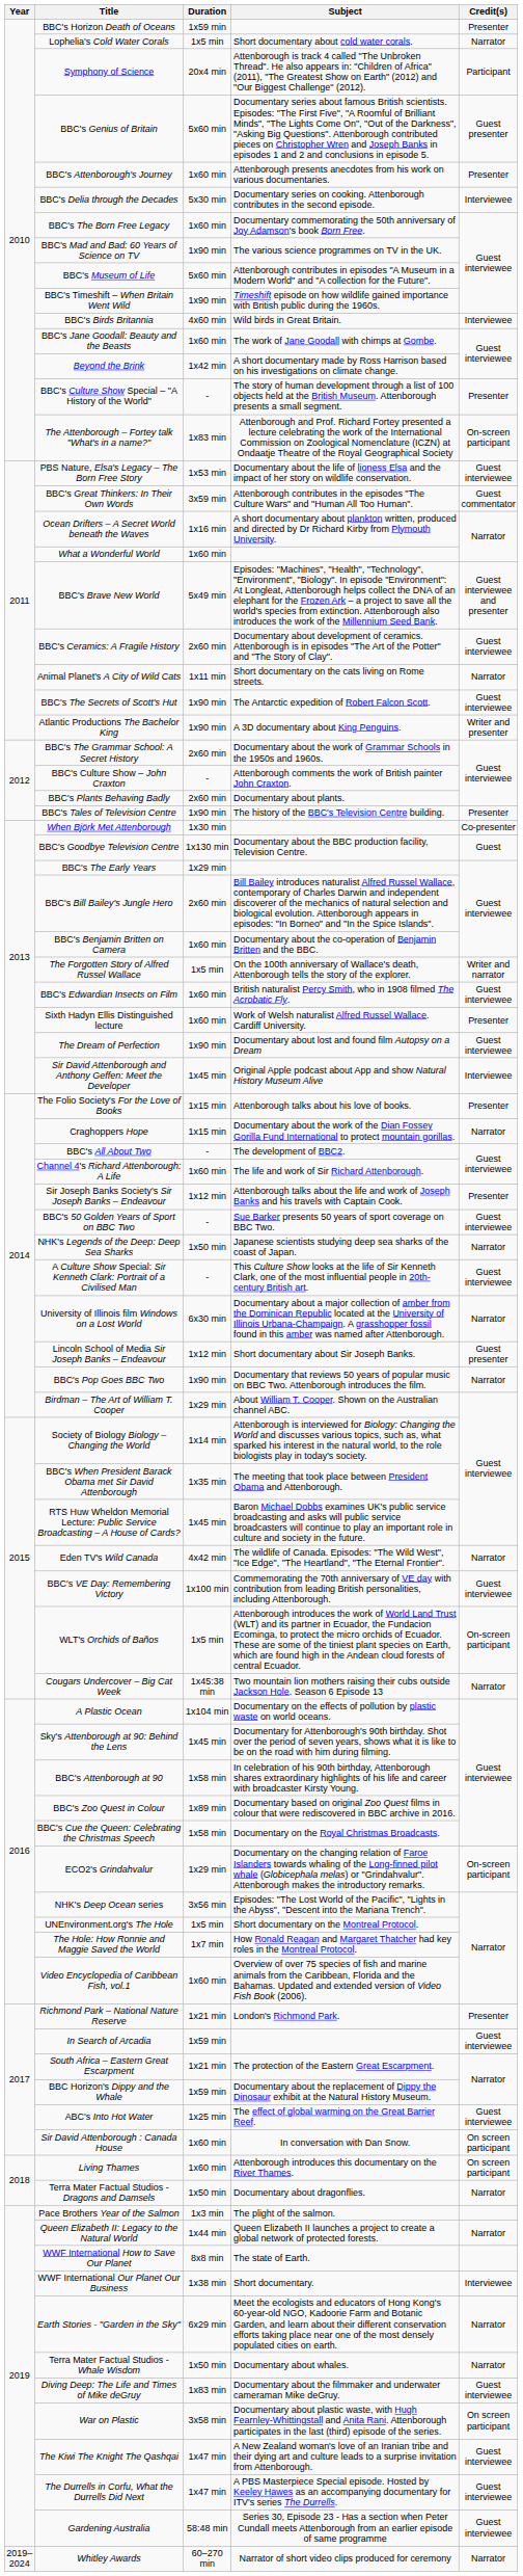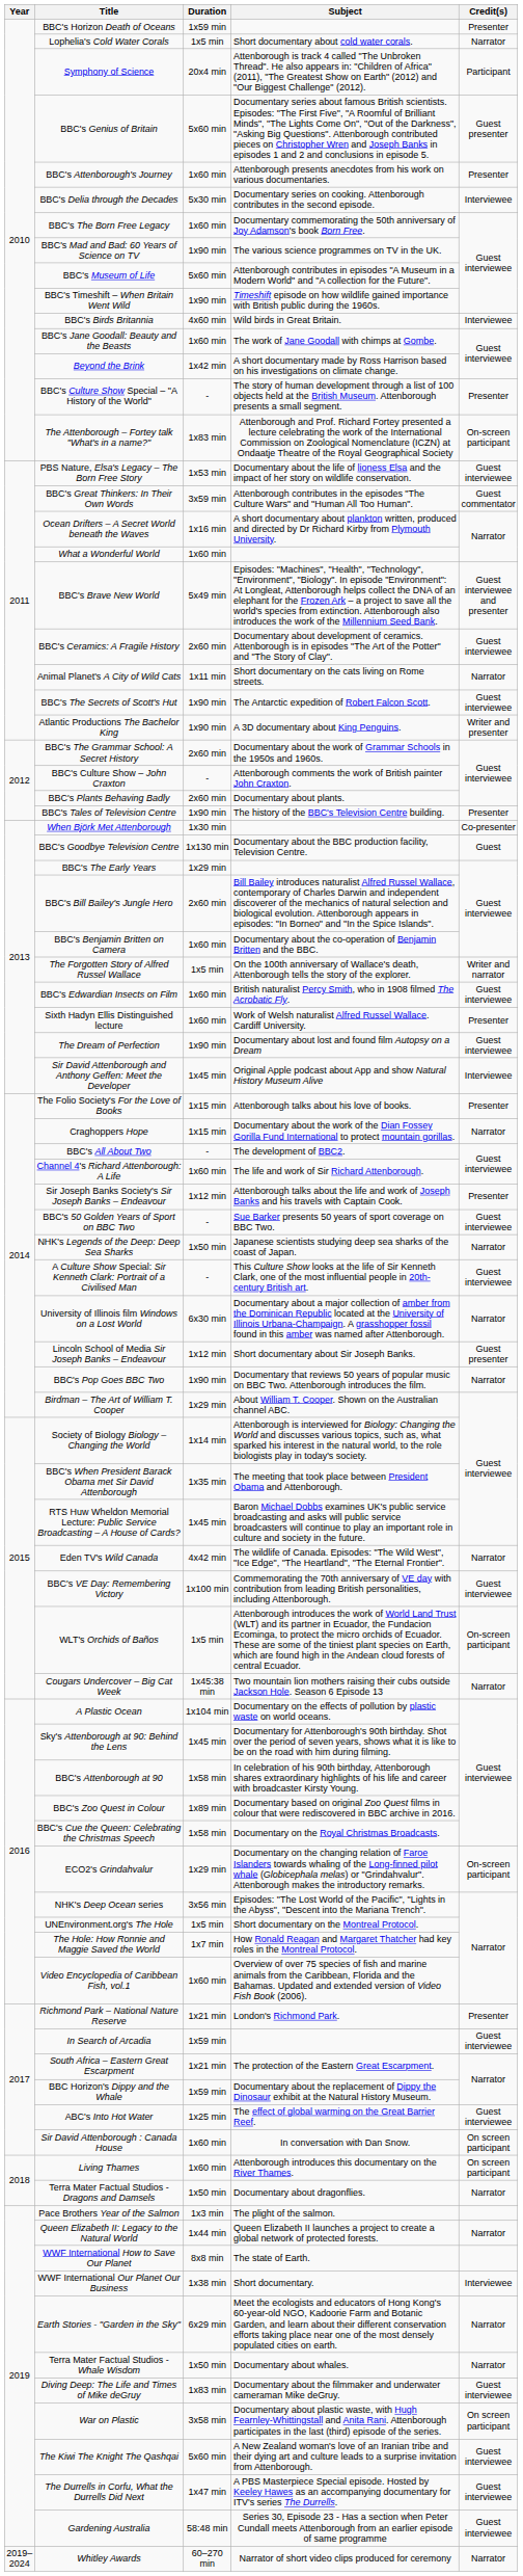 <table class="wikitable" style="text-align:center" width="100%">
 <tr>
 <th width="40">Year</th>
 <th width="400">Title</th>
 <th width="90">Duration</th>
 <th width="800">Subject</th>
 <th>Credit(s)</th>
 </tr>
 <tr>
 <td rowspan="15">2010</td>
 <td>BBC's Horizon <em>Death of Oceans</em></td>
 <td>1x59 min</td>
 <td align="left"></td>
 <td>Presenter</td>
 </tr>
 <tr>
 <td>Lophelia's <em>Cold Water Corals</em></td>
 <td>1x5 min</td>
 <td align="left">Short documentary about <a href='#'>cold water corals</a>.</td>
 <td>Narrator</td>
 </tr>
 <tr>
 <td><a href='#'>Symphony of Science</a></td>
 <td>20x4 min</td>
 <td align="left">Attenborough is track 4 called "The Unbroken Thread". He also appears in: "Children of Africa" (2011), "The Greatest Show on Earth" (2012) and "Our Biggest Challenge" (2012).</td>
 <td>Participant</td>
 </tr>
 <tr>
 <td>BBC's <em>Genius of Britain</em></td>
 <td>5x60 min</td>
 <td align="left">Documentary series about famous British scientists. Episodes: "The First Five", "A Roomful of Brilliant Minds", "The Lights Come On", "Out of the Darkness", "Asking Big Questions". Attenborough contributed pieces on <a href='#'>Christopher Wren</a> and <a href='#'>Joseph Banks</a> in episodes 1 and 2 and conclusions in episode 5.</td>
 <td>Guest presenter</td>
 </tr>
 <tr>
 <td>BBC's <em>Attenborough's Journey</em></td>
 <td>1x60 min</td>
 <td align="left">Attenborough presents anecdotes from his work on various documentaries.</td>
 <td>Presenter</td>
 </tr>
 <tr>
 <td>BBC's <em>Delia through the Decades</em></td>
 <td>5x30 min</td>
 <td align="left">Documentary series on cooking. Attenborough contributes in the second episode.</td>
 <td>Interviewee</td>
 </tr>
 <tr>
 <td>BBC's <em>The Born Free Legacy</em></td>
 <td>1x60 min</td>
 <td align="left">Documentary commemorating the 50th anniversary of <a href='#'>Joy Adamson</a>'s book <em><a href='#'>Born Free</a></em>.</td>
 <td rowspan="4">Guest interviewee</td>
 </tr>
 <tr>
 <td>BBC's <em>Mad and Bad: 60 Years of Science on TV</em></td>
 <td>1x90 min</td>
 <td align="left">The various science programmes on TV in the UK.</td>
 </tr>
 <tr>
 <td>BBC's <em><a href='#'>Museum of Life</a></em></td>
 <td>5x60 min</td>
 <td align="left">Attenborough contributes in episodes "A Museum in a Modern World" and "A collection for the Future".</td>
 </tr>
 <tr>
 <td>BBC's Timeshift – <em>When Britain Went Wild</em></td>
 <td>1x90 min</td>
 <td align="left"><em><a href='#'>Timeshift</a></em> episode on how wildlife gained importance with British public during the 1960s.</td>
 </tr>
 <tr>
 <td>BBC's <em>Birds Britannia</em></td>
 <td>4x60 min</td>
 <td align="left">Wild birds in Great Britain.</td>
 <td>Interviewee</td>
 </tr>
 <tr>
 <td>BBC's <em>Jane Goodall: Beauty and the Beasts</em></td>
 <td>1x60 min</td>
 <td align="left">The work of <a href='#'>Jane Goodall</a> with chimps at <a href='#'>Gombe</a>.</td>
 <td rowspan="2">Guest interviewee</td>
 </tr>
 <tr>
 <td><em><a href='#'>Beyond the Brink</a></em></td>
 <td>1x42 min</td>
 <td align="left">A short documentary made by Ross Harrison based on his investigations on climate change.</td>
 </tr>
 <tr>
 <td>BBC's <em><a href='#'>Culture Show</a></em> Special – "A History of the World"</td>
 <td>-</td>
 <td align="left">The story of human development through a list of 100 objects held at the <a href='#'>British Museum</a>. Attenborough presents a small segment.</td>
 <td>Presenter</td>
 </tr>
 <tr>
 <td><em>The Attenborough – Fortey talk "What's in a name?"</em></td>
 <td>1x83 min</td>
 <td>Attenborough and Prof. Richard Fortey presented a lecture celebrating the work of the International Commission on Zoological Nomenclature (ICZN) at Ondaatje Theatre of the Royal Geographical Society</td>
 <td>On-screen participant</td>
 </tr>
 <tr>
 <td rowspan="9">2011</td>
 <td>PBS Nature, <em>Elsa's Legacy – The Born Free Story</em></td>
 <td>1x53 min</td>
 <td align="left">Documentary about the life of <a href='#'>lioness Elsa</a> and the impact of her story on wildlife conservation.</td>
 <td>Guest interviewee</td>
 </tr>
 <tr>
 <td>BBC's <em>Great Thinkers: In Their Own Words</em></td>
 <td>3x59 min</td>
 <td align="left">Attenborough contributes in the episodes "The Culture Wars" and "Human All Too Human".</td>
 <td>Guest commentator</td>
 </tr>
 <tr>
 <td><em>Ocean Drifters – A Secret World beneath the Waves</em></td>
 <td>1x16 min</td>
 <td align="left">A short documentary about <a href='#'>plankton</a> written, produced and directed by Dr Richard Kirby from <a href='#'>Plymouth University</a>.</td>
 <td rowspan="2">Narrator</td>
 </tr>
 <tr>
 <td><em>What a Wonderful World</em></td>
 <td>1x60 min</td>
 <td align="left"></td>
 </tr>
 <tr>
 <td>BBC's <em>Brave New World</em></td>
 <td>5x49 min</td>
 <td align="left ">Episodes: "Machines", "Health", "Technology", "Environment", "Biology". In episode "Environment": At Longleat, Attenborough helps collect the DNA of an elephant for the <a href='#'>Frozen Ark</a> – a project to save all the world's species from extinction. Attenborough also introduces the work of the <a href='#'>Millennium Seed Bank</a>.</td>
 <td>Guest interviewee and presenter</td>
 </tr>
 <tr>
 <td>BBC's <em>Ceramics: A Fragile History</em></td>
 <td>2x60 min</td>
 <td align="left">Documentary about development of ceramics. Attenborough is in episodes "The Art of the Potter" and "The Story of Clay".</td>
 <td>Guest interviewee</td>
 </tr>
 <tr>
 <td>Animal Planet's <em>A City of Wild Cats</em></td>
 <td>1x11 min</td>
 <td align="left">Short documentary on the cats living on Rome streets.</td>
 <td>Narrator</td>
 </tr>
 <tr>
 <td>BBC's <em>The Secrets of Scott's Hut</em></td>
 <td>1x90 min</td>
 <td align="left">The Antarctic expedition of <a href='#'>Robert Falcon Scott</a>.</td>
 <td>Guest interviewee</td>
 </tr>
 <tr>
 <td>Atlantic Productions <em>The Bachelor King</em></td>
 <td>1x90 min</td>
 <td align="left">A 3D documentary about <a href='#'>King Penguins</a>.</td>
 <td>Writer and presenter</td>
 </tr>
 <tr>
 <td rowspan="4">2012</td>
 <td>BBC's <em>The Grammar School: A Secret History</em></td>
 <td>2x60 min</td>
 <td align="left">Documentary about the work of <a href='#'>Grammar Schools</a> in the 1950s and 1960s.</td>
 <td rowspan="3">Guest interviewee</td>
 </tr>
 <tr>
 <td>BBC's Culture Show – <em>John Craxton</em></td>
 <td>-</td>
 <td align="left">Attenborough comments the work of British painter <a href='#'>John Craxton</a>.</td>
 </tr>
 <tr>
 <td>BBC's <em>Plants Behaving Badly</em></td>
 <td>2x60 min</td>
 <td align="left">Documentary about plants.</td>
 </tr>
 <tr>
 <td>BBC's <em>Tales of Television Centre</em></td>
 <td>1x90 min</td>
 <td align="left">The history of the <a href='#'>BBC's Television Centre</a> building.</td>
 <td>Presenter</td>
 </tr>
 <tr>
 <td rowspan="10">2013</td>
 <td><em><a href='#'>When Björk Met Attenborough</a></em></td>
 <td>1x30 min</td>
 <td align="left"></td>
 <td>Co-presenter</td>
 </tr>
 <tr>
 <td>BBC's <em>Goodbye Television Centre</em></td>
 <td>1x130 min</td>
 <td align="left">Documentary about the BBC production facility, Television Centre.</td>
 <td>Guest</td>
 </tr>
 <tr>
 <td>BBC's <em>The Early Years</em></td>
 <td>1x29 min</td>
 <td align="left"></td>
 <td rowspan="3">Guest interviewee</td>
 </tr>
 <tr>
 <td>BBC's <em>Bill Bailey's Jungle Hero</em></td>
 <td>2x60 min</td>
 <td align="left"><a href='#'>Bill Bailey</a> introduces naturalist <a href='#'>Alfred Russel Wallace</a>, contemporary of Charles Darwin and independent discoverer of the mechanics of natural selection and biological evolution. Attenborough appears in episodes: "In Borneo" and "In the Spice Islands".</td>
 </tr>
 <tr>
 <td>BBC's <em>Benjamin Britten on Camera</em></td>
 <td>1x60 min</td>
 <td align="left">Documentary about the co-operation of <a href='#'>Benjamin Britten</a> and the BBC.</td>
 </tr>
 <tr>
 <td><em>The Forgotten Story of Alfred Russel Wallace</em></td>
 <td>1x5 min</td>
 <td align="left">On the 100th anniversary of Wallace's death, Attenborough tells the story of the explorer.</td>
 <td>Writer and narrator</td>
 </tr>
 <tr>
 <td>BBC's <em>Edwardian Insects on Film</em></td>
 <td>1x60 min</td>
 <td align="left">British naturalist <a href='#'>Percy Smith</a>, who in 1908 filmed <em><a href='#'>The Acrobatic Fly</a></em>.</td>
 <td>Guest interviewee</td>
 </tr>
 <tr>
 <td>Sixth Hadyn Ellis Distinguished lecture</td>
 <td>1x60 min</td>
 <td align="left">Work of Welsh naturalist <a href='#'>Alfred Russel Wallace</a>. Cardiff University.</td>
 <td>Presenter</td>
 </tr>
 <tr>
 <td><em>The Dream of Perfection</em></td>
 <td>1x90 min</td>
 <td align="left">Documentary about lost and found film <em>Autopsy on a Dream</em></td>
 <td>Guest interviewee</td>
 </tr>
 <tr>
 <td><em>Sir David Attenborough and Anthony Geffen: Meet the Developer</em></td>
 <td>1x45 min</td>
 <td align="left">Original Apple podcast about App and show <em>Natural History Museum Alive</em></td>
 <td>Interviewee</td>
 </tr>
 <tr>
 <td rowspan="12">2014</td>
 <td>The Folio Society's <em>For the Love of Books</em></td>
 <td>1x15 min</td>
 <td align="left">Attenborough talks about his love of books.</td>
 <td>Presenter</td>
 </tr>
 <tr>
 <td>Craghoppers <em>Hope</em></td>
 <td>1x15 min</td>
 <td align="left">Documentary about the work of the <a href='#'>Dian Fossey Gorilla Fund International</a> to protect <a href='#'>mountain gorillas</a>.</td>
 <td>Narrator</td>
 </tr>
 <tr>
 <td>BBC's <em><a href='#'>All About Two</a></em></td>
 <td>-</td>
 <td align="left">The development of <a href='#'>BBC2</a>.</td>
 <td rowspan="2">Guest interviewee</td>
 </tr>
 <tr>
 <td><a href='#'>Channel 4</a>'s <em>Richard Attenborough: A Life</em></td>
 <td>1x60 min</td>
 <td align="left">The life and work of Sir <a href='#'>Richard Attenborough</a>.</td>
 </tr>
 <tr>
 <td>Sir Joseph Banks Society's <em>Sir Joseph Banks – Endeavour</em></td>
 <td>1x12 min</td>
 <td align="left">Attenborough talks about the life and work of <a href='#'>Joseph Banks</a> and his travels with Captain Cook.</td>
 <td>Presenter</td>
 </tr>
 <tr>
 <td>BBC's <em>50 Golden Years of Sport on BBC Two</em></td>
 <td>-</td>
 <td align="left"><a href='#'>Sue Barker</a> presents 50 years of sport coverage on BBC Two.</td>
 <td>Guest interviewee</td>
 </tr>
 <tr>
 <td>NHK's <em>Legends of the Deep: Deep Sea Sharks</em></td>
 <td>1x50 min</td>
 <td align="left">Japanese scientists studying deep sea sharks of the coast of Japan.</td>
 <td>Narrator</td>
 </tr>
 <tr>
 <td>A <em>Culture Show</em> Special: <em>Sir Kenneth Clark: Portrait of a Civilised Man</em></td>
 <td>-</td>
 <td align="left">This <em>Culture Show</em> looks at the life of Sir Kenneth Clark, one of the most influential people in <a href='#'>20th-century British art</a>.</td>
 <td>Guest interviewee</td>
 </tr>
 <tr>
 <td>University of Illinois film <em>Windows on a Lost World</em></td>
 <td>6x30 min</td>
 <td align="left">Documentary about a major collection of <a href='#'>amber from the Dominican Republic</a> located at the <a href='#'>University of Illinois Urbana-Champaign</a>. A <a href='#'>grasshopper fossil</a> found in this <a href='#'>amber</a> was named after Attenborough.</td>
 <td>Narrator</td>
 </tr>
 <tr>
 <td>Lincoln School of Media <em>Sir Joseph Banks – Endeavour</em></td>
 <td>1x12 min</td>
 <td align="left">Short documentary about Sir Joseph Banks.</td>
 <td>Guest presenter</td>
 </tr>
 <tr>
 <td>BBC's <em>Pop Goes BBC Two</em></td>
 <td>1x90 min</td>
 <td align="left">Documentary that reviews 50 years of popular music on BBC Two. Attenborough introduces the film.</td>
 <td>Narrator</td>
 </tr>
 <tr>
 <td><em>Birdman – The Art of William T. Cooper</em></td>
 <td>1x29 min</td>
 <td align="left">About <a href='#'>William T. Cooper</a>. Shown on the Australian channel ABC.</td>
 <td rowspan="4">Guest interviewee</td>
 </tr>
 <tr>
 <td rowspan="7">2015</td>
 <td>Society of Biology <em>Biology – Changing the World</em></td>
 <td>1x14 min</td>
 <td align="left">Attenborough is interviewed for <em>Biology: Changing the World</em> and discusses various topics, such as, what sparked his interest in the natural world, to the role biologists play in today's society.</td>
 </tr>
 <tr>
 <td>BBC's <em>When President Barack Obama met Sir David Attenborough</em></td>
 <td>1x35 min</td>
 <td align="left">The meeting that took place between <a href='#'>President Obama</a> and Attenborough.</td>
 </tr>
 <tr>
 <td>RTS Huw Wheldon Memorial Lecture: <em>Public Service Broadcasting – A House of Cards?</em></td>
 <td>1x45 min</td>
 <td align="left">Baron <a href='#'>Michael Dobbs</a> examines UK's public service broadcasting and asks will public service broadcasters will continue to play an important role in culture and society in the future.</td>
 </tr>
 <tr>
 <td>Eden TV's <em>Wild Canada</em></td>
 <td>4x42 min</td>
 <td align="left">The wildlife of Canada. Episodes: "The Wild West", "Ice Edge", "The Heartland", "The Eternal Frontier".</td>
 <td>Narrator</td>
 </tr>
 <tr>
 <td>BBC's <em>VE Day: Remembering Victory</em></td>
 <td>1x100 min</td>
 <td align="left">Commemorating the 70th anniversary of <a href='#'>VE day</a> with contribution from leading British personalities, including Attenborough.</td>
 <td>Guest interviewee</td>
 </tr>
 <tr>
 <td>WLT's <em>Orchids of Baños</em></td>
 <td>1x5 min</td>
 <td align="left">Attenborough introduces the work of <a href='#'>World Land Trust</a> (WLT) and its partner in Ecuador, the Fundacion Ecominga, to protect the micro orchids of Ecuador. These are some of the tiniest plant species on Earth, which are found high in the Andean cloud forests of central Ecuador.</td>
 <td>On-screen participant</td>
 </tr>
 <tr>
 <td><em>Cougars Undercover – Big Cat Week</em></td>
 <td>1x45:38 min</td>
 <td align="left">Two mountain lion mothers raising their cubs outside <a href='#'>Jackson Hole</a>. Season 6 Episode 13</td>
 <td>Narrator</td>
 </tr>
 <tr>
 <td rowspan="10">2016</td>
 <td><em>A Plastic Ocean</em></td>
 <td>1x104 min</td>
 <td align="left">Documentary on the effects of pollution by <a href='#'>plastic waste</a> on world oceans.</td>
 <td rowspan="5">Guest interviewee</td>
 </tr>
 <tr>
 <td>Sky's <em>Attenborough at 90: Behind the Lens</em></td>
 <td>1x45 min</td>
 <td align="left">Documentary for Attenborough's 90th birthday. Shot over the period of seven years, shows what it is like to be on the road with him during filming.</td>
 </tr>
 <tr>
 <td>BBC's <em>Attenborough at 90</em></td>
 <td>1x58 min</td>
 <td align="left">In celebration of his 90th birthday, Attenborough shares extraordinary highlights of his life and career with broadcaster Kirsty Young.</td>
 </tr>
 <tr>
 <td>BBC's <em>Zoo Quest in Colour</em></td>
 <td>1x89 min</td>
 <td align="left">Documentary based on original <em>Zoo Quest</em> films in colour that were rediscovered in BBC archive in 2016.</td>
 </tr>
 <tr>
 <td>BBC's <em>Cue the Queen: Celebrating the Christmas Speech</em></td>
 <td>1x58 min</td>
 <td align="left">Documentary on the <a href='#'>Royal Christmas Broadcasts</a>.</td>
 </tr>
 <tr>
 <td>ECO2's <em>Grindahvalur</em></td>
 <td>1x29 min</td>
 <td align="left">Documentary on the changing relation of <a href='#'>Faroe Islanders</a> towards whaling of the <a href='#'>Long-finned pilot whale</a> (<em>Globicephala melas</em>) or "Grindahvalur". Attenborough makes the introductory remarks.</td>
 <td>On-screen participant</td>
 </tr>
 <tr>
 <td>NHK's <em>Deep Ocean</em> series</td>
 <td>3x56 min</td>
 <td align="left">Episodes: "The Lost World of the Pacific", "Lights in the Abyss", "Descent into the Mariana Trench".</td>
 <td rowspan="4">Narrator</td>
 </tr>
 <tr>
 <td>UNEnvironment.org's <em>The Hole</em></td>
 <td>1x5 min</td>
 <td align="left">Short documentary on the <a href='#'>Montreal Protocol</a>.</td>
 </tr>
 <tr>
 <td> <em>The Hole: How Ronnie and Maggie Saved the World</em></td>
 <td>1x7 min</td>
 <td align="left">How <a href='#'>Ronald Reagan</a> and <a href='#'>Margaret Thatcher</a> had key roles in the <a href='#'>Montreal Protocol</a>.</td>
 </tr>
 <tr>
 <td><em>Video Encyclopedia of Caribbean Fish, vol.1</em></td>
 <td>1x60 min</td>
 <td align="left">Overview of over 75 species of fish and marine animals from the Caribbean, Florida and the Bahamas. Updated and extended version of <em>Video Fish Book</em> (2006).</td>
 </tr>
 <tr>
 <td rowspan="6">2017</td>
 <td><em>Richmond Park – National Nature Reserve</em></td>
 <td>1x21 min</td>
 <td align="left">London's <a href='#'>Richmond Park</a>.</td>
 <td>Presenter</td>
 </tr>
 <tr>
 <td><em>In Search of Arcadia</em></td>
 <td>1x59 min</td>
 <td align="left"></td>
 <td>Guest interviewee</td>
 </tr>
 <tr>
 <td><em>South Africa – Eastern Great Escarpment</em></td>
 <td>1x21 min</td>
 <td align="left">The protection of the Eastern <a href='#'>Great Escarpment</a>.</td>
 <td rowspan="2">Narrator</td>
 </tr>
 <tr>
 <td>BBC Horizon's <em>Dippy and the Whale</em></td>
 <td>1x59 min</td>
 <td align="left">Documentary about the replacement of <a href='#'>Dippy the Dinosaur</a> exhibit at the Natural History Museum.</td>
 </tr>
 <tr>
 <td>ABC's <em>Into Hot Water</em></td>
 <td>1x25 min</td>
 <td align="left">The <a href='#'>effect of global warming on the Great Barrier Reef</a>.</td>
 <td>Guest interviewee</td>
 </tr>
 <tr>
 <td><em>Sir David Attenborough : Canada House</em></td>
 <td>1x60 min</td>
 <td>In conversation with Dan Snow.</td>
 <td>On screen participant</td>
 </tr>
 <tr>
 <td rowspan="2">2018</td>
 <td><em>Living Thames</em></td>
 <td>1x60 min</td>
 <td align="left">Attenborough introduces this documentary on the <a href='#'>River Thames</a>.</td>
 <td>On screen participant</td>
 </tr>
 <tr>
 <td>Terra Mater Factual Studios - <em>Dragons and Damsels</em></td>
 <td>1x50 min</td>
 <td align="left">Documentary about dragonflies.</td>
 <td>Narrator</td>
 </tr>
 <tr>
 <td rowspan="11">2019</td>
 <td>Pace Brothers <em>Year of the Salmon</em></td>
 <td>1x3 min</td>
 <td align="left">The plight of the salmon.</td>
 <td></td>
 </tr>
 <tr>
 <td><em>Queen Elizabeth II: Legacy to the Natural World</em></td>
 <td>1x44 min</td>
 <td align="left">Queen Elizabeth II launches a project to create a global network of protected forests.</td>
 <td>Narrator</td>
 </tr>
 <tr>
 <td><a href='#'>WWF International</a> <em>How to Save Our Planet</em></td>
 <td>8x8 min</td>
 <td align="left">The state of Earth.</td>
 <td></td>
 </tr>
 <tr>
 <td>WWF International <em>Our Planet Our Business</em></td>
 <td>1x38 min</td>
 <td align="left">Short documentary.</td>
 <td>Interviewee</td>
 </tr>
 <tr>
 <td><em>Earth Stories - "Garden in the Sky"</em></td>
 <td>6x29 min</td>
 <td align="left">Meet the ecologists and educators of Hong Kong's 60-year-old NGO, Kadoorie Farm and Botanic Garden, and learn about their different conservation efforts taking place near one of the most densely populated cities on earth.</td>
 <td>Narrator</td>
 </tr>
 <tr>
 <td>Terra Mater Factual Studios - <em>Whale Wisdom</em></td>
 <td>1x50 min</td>
 <td align="left">Documentary about whales.</td>
 <td>Narrator</td>
 </tr>
 <tr>
 <td><em>Diving Deep: The Life and Times of Mike deGruy</em></td>
 <td>1x83 min</td>
 <td align="left">Documentary about the filmmaker and underwater cameraman Mike deGruy.</td>
 <td>Guest interviewee</td>
 </tr>
 <tr>
 <td><em>War on Plastic</em></td>
 <td>3x58 min</td>
 <td align="left">Documentary about plastic waste, with <a href='#'>Hugh Fearnley-Whittingstall</a> and <a href='#'>Anita Rani</a>. Attenborough participates in the last (third) episode of the series.</td>
 <td>On screen participant</td>
 </tr>
 <tr>
 <td><em>The Kiwi The Knight The Qashqai</em></td>
-<td>1x47 min</td>
+<td>5x60 min</td>
 <td align="left">A New Zealand woman's love of an Iranian tribe and their dying art and culture leads to a surprise invitation from Attenborough.</td>
 <td>Guest interviewee</td>
 </tr>
 <tr>
 <td><em>The Durrells in Corfu, What the Durrells Did Next</em></td>
 <td>1x47 min</td>
 <td align="left">A PBS Masterpiece Special episode. Hosted by <a href='#'>Keeley Hawes</a> as an accompanying documentary for ITV's series <em><a href='#'>The Durrells</a></em>.</td>
 <td>Guest interviewee</td>
 </tr>
 <tr>
 <td><em>Gardening Australia</em></td>
 <td>58:48 min</td>
 <td>Series 30, Episode 23 - Has a section when Peter Cundall meets Attenborough from an earlier episode of same programme</td>
 <td>Guest interviewee</td>
 </tr>
 <tr>
 <td>2019–2024</td>
 <td><em>Whitley Awards</em></td>
 <td>60–270 min</td>
 <td>Narrator of short video clips produced for ceremony</td>
 <td>Narrator</td>
 </tr>
 </table>
